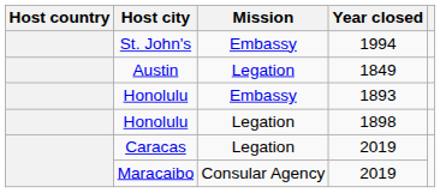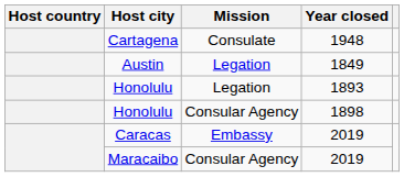 <table class="wikitable plainrowheaders" style="text-align:center;">
 <tr>
 <th scope="col">Host country</th>
 <th scope="col">Host city</th>
 <th scope="col">Mission</th>
 <th scope="col">Year closed</th>
 <th scope="col"></th>
 </tr>
 <tr>
 <th scope="row"></th>
-<td><a href='#'>St. John's</a></td>
-<td><a href='#'>Embassy</a></td>
-<td>1994</td>
+<td><a href='#'>Cartagena</a></td>
+<td>Consulate</td>
+<td>1948</td>
 <td></td>
 </tr>
 <tr>
 <th scope="row"></th>
 <td><a href='#'>Austin</a></td>
 <td><a href='#'>Legation</a></td>
 <td>1849</td>
 <td></td>
 </tr>
 <tr>
 <th scope="row"></th>
 <td><a href='#'>Honolulu</a></td>
-<td><a href='#'>Embassy</a></td>
+<td>Legation</td>
 <td>1893</td>
 <td></td>
 </tr>
 <tr>
 <th scope="row"></th>
 <td><a href='#'>Honolulu</a></td>
-<td>Legation</td>
+<td>Consular Agency</td>
 <td>1898</td>
 <td></td>
 </tr>
 <tr>
 <th rowspan="2" scope="row"></th>
 <td><a href='#'>Caracas</a></td>
-<td>Legation</td>
+<td><a href='#'>Embassy</a></td>
 <td>2019</td>
 <td rowspan="2" Temporary></td>
 </tr>
 <tr>
 <td><a href='#'>Maracaibo</a></td>
 <td>Consular Agency</td>
 <td>2019</td>
 </tr>
 </table>
